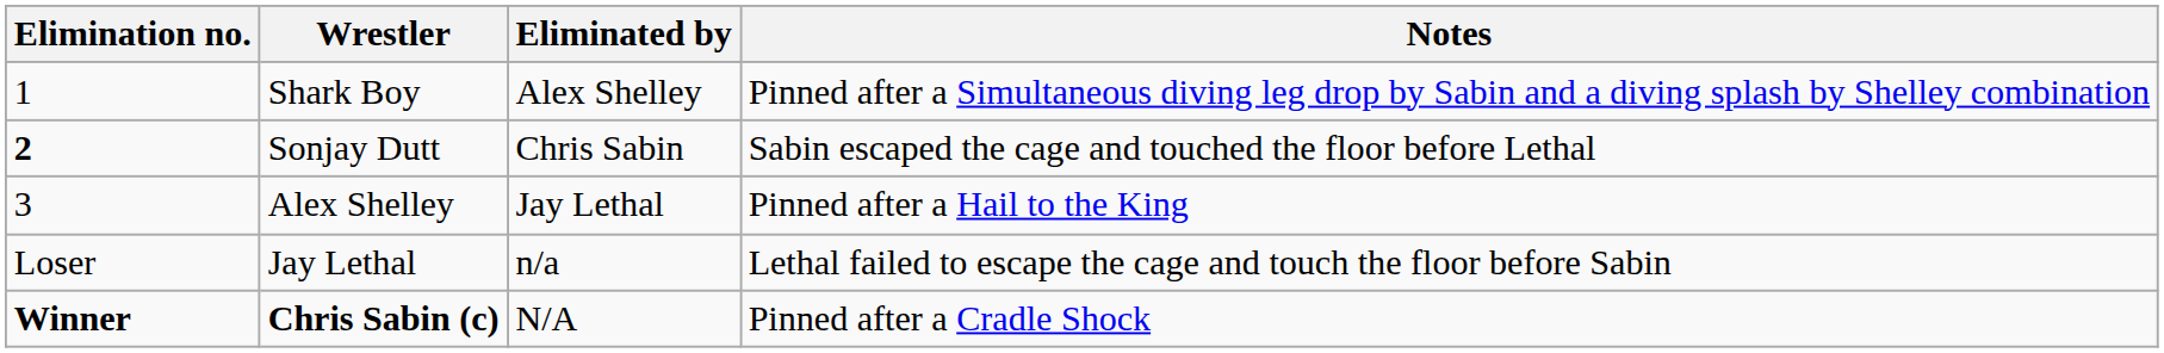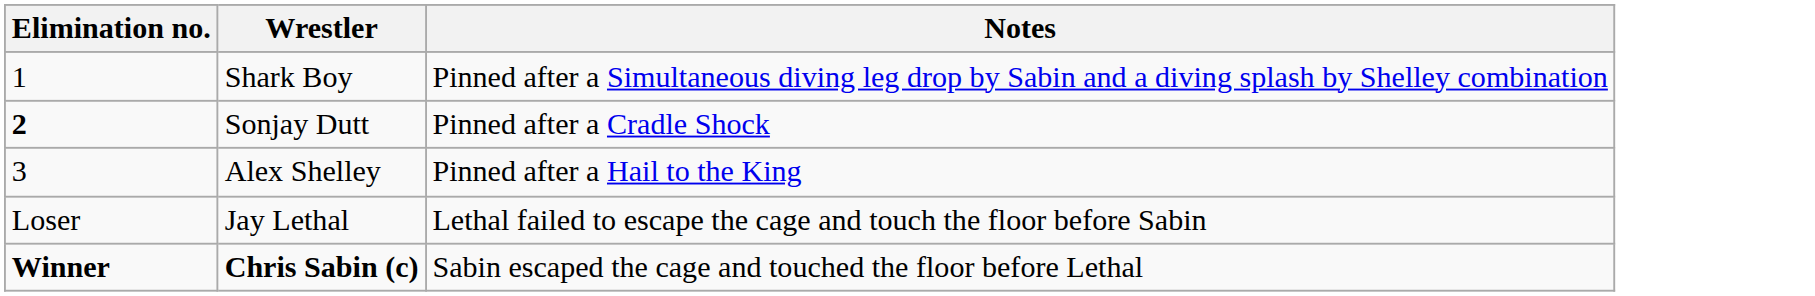 <table class="wikitable sortable">
 <tr>
 <th>Elimination no.</th>
 <th>Wrestler</th>
-<th>Eliminated by</th>
 <th>Notes</th>
 </tr>
 <tr>
 <td>1</td>
 <td>Shark Boy</td>
-<td>Alex Shelley</td>
 <td>Pinned after a <a href='#'>Simultaneous diving leg drop by Sabin and a diving splash by Shelley combination</a></td>
 </tr>
 <tr>
 <td><strong>2</strong></td>
 <td>Sonjay Dutt</td>
-<td>Chris Sabin</td>
-<td>Sabin escaped the cage and touched the floor before Lethal</td>
+<td>Pinned after a <a href='#'>Cradle Shock</a></td>
 </tr>
 <tr>
 <td>3</td>
 <td>Alex Shelley</td>
-<td>Jay Lethal</td>
 <td>Pinned after a <a href='#'>Hail to the King</a></td>
 </tr>
 <tr>
 <td>Loser</td>
 <td>Jay Lethal</td>
-<td>n/a</td>
 <td>Lethal failed to escape the cage and touch the floor before Sabin</td>
 </tr>
 <tr>
 <td><strong>Winner</strong></td>
 <td><strong>Chris Sabin (c)</strong></td>
-<td>N/A</td>
-<td>Pinned after a <a href='#'>Cradle Shock</a></td>
+<td>Sabin escaped the cage and touched the floor before Lethal</td>
 </tr>
 </table>
